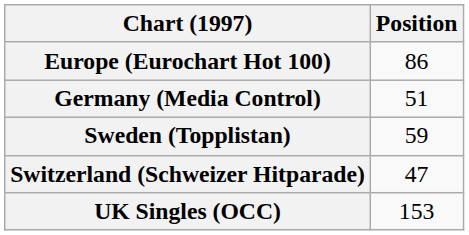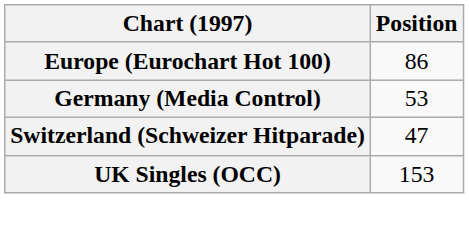 <table class="wikitable sortable plainrowheaders">
 <tr>
 <th scope="col">Chart (1997)</th>
 <th scope="col">Position</th>
 </tr>
 <tr>
 <th scope="row">Europe (Eurochart Hot 100)</th>
 <td align="center">86</td>
 </tr>
 <tr>
 <th scope="row">Germany (Media Control)</th>
-<td align="center">51</td>
-</tr>
-<tr>
-<th scope="row">Sweden (Topplistan)</th>
-<td align="center">59</td>
+<td align="center">53</td>
 </tr>
 <tr>
 <th scope="row">Switzerland (Schweizer Hitparade)</th>
 <td align="center">47</td>
 </tr>
 <tr>
 <th scope="row">UK Singles (OCC)</th>
 <td align="center">153</td>
 </tr>
 </table>
